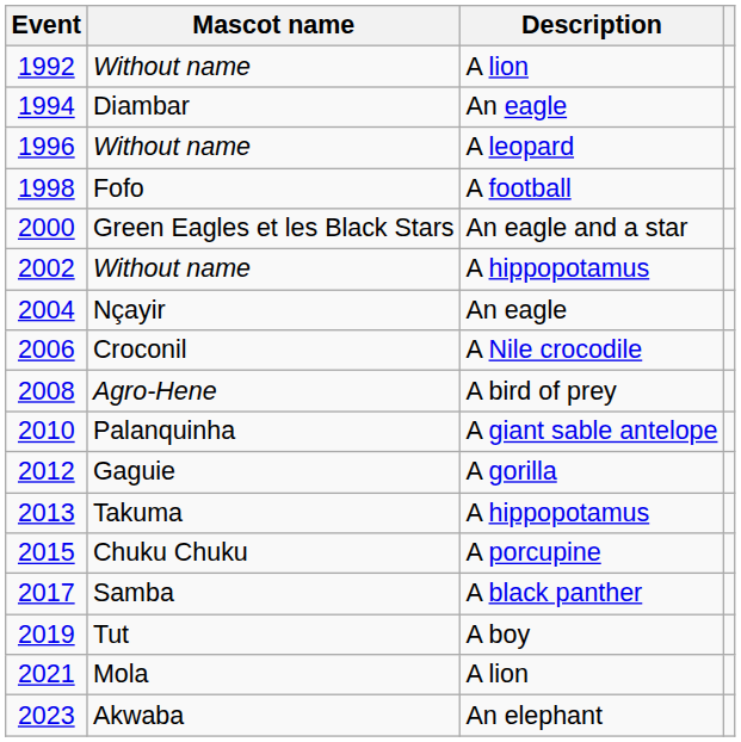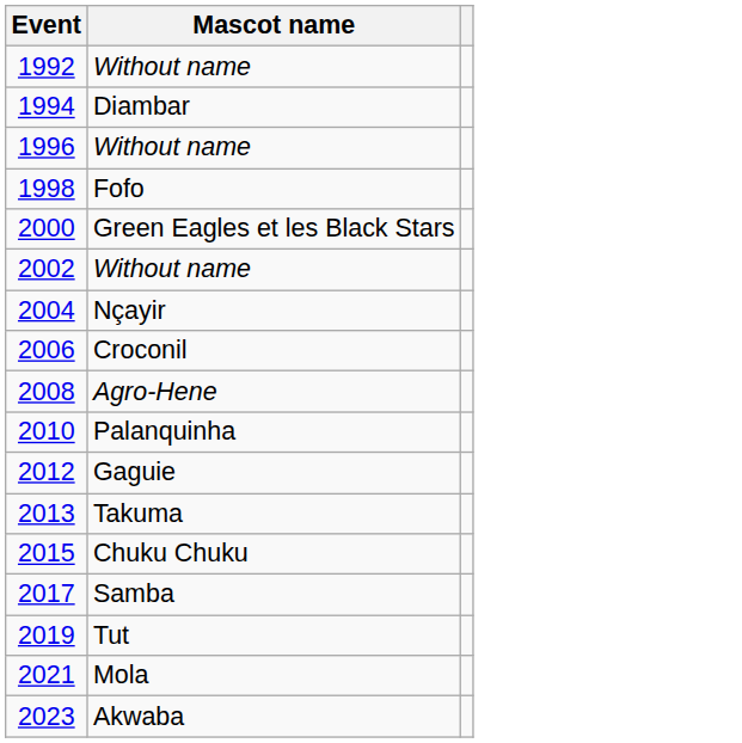 <table class="wikitable">
 <tr>
 <th>Event</th>
 <th>Mascot name</th>
-<th>Description</th>
 <th></th>
 </tr>
 <tr>
 <td align=center><a href='#'>1992</a></td>
 <td><em>Without name</em></td>
-<td>A <a href='#'>lion</a></td>
 <td></td>
 </tr>
 <tr>
 <td align=center><a href='#'>1994</a></td>
 <td>Diambar</td>
-<td>An <a href='#'>eagle</a></td>
 <td></td>
 </tr>
 <tr>
 <td align=center><a href='#'>1996</a></td>
 <td><em>Without name</em></td>
-<td>A <a href='#'>leopard</a></td>
 <td></td>
 </tr>
 <tr>
 <td align=center><a href='#'>1998</a></td>
 <td>Fofo</td>
-<td>A <a href='#'>football</a></td>
 <td></td>
 </tr>
 <tr>
 <td align=center><a href='#'>2000</a></td>
 <td>Green Eagles et les Black Stars</td>
-<td>An eagle and a star</td>
 <td></td>
 </tr>
 <tr>
 <td align=center><a href='#'>2002</a></td>
 <td><em>Without name</em></td>
-<td>A <a href='#'>hippopotamus</a></td>
 <td></td>
 </tr>
 <tr>
 <td align=center><a href='#'>2004</a></td>
 <td>Nçayir</td>
-<td>An eagle</td>
 <td></td>
 </tr>
 <tr>
 <td align=center><a href='#'>2006</a></td>
 <td>Croconil</td>
-<td>A <a href='#'>Nile crocodile</a></td>
 <td></td>
 </tr>
 <tr>
 <td align=center><a href='#'>2008</a></td>
 <td><em>Agro-Hene</em></td>
-<td>A bird of prey</td>
 <td></td>
 </tr>
 <tr>
 <td align=center><a href='#'>2010</a></td>
 <td>Palanquinha</td>
-<td>A <a href='#'>giant sable antelope</a></td>
 <td></td>
 </tr>
 <tr>
 <td align=center><a href='#'>2012</a></td>
 <td>Gaguie</td>
-<td>A <a href='#'>gorilla</a></td>
 <td></td>
 </tr>
 <tr>
 <td align=center><a href='#'>2013</a></td>
 <td>Takuma</td>
-<td>A <a href='#'>hippopotamus</a></td>
 <td></td>
 </tr>
 <tr>
 <td align=center><a href='#'>2015</a></td>
 <td>Chuku Chuku</td>
-<td>A <a href='#'>porcupine</a></td>
 <td></td>
 </tr>
 <tr>
 <td align=center><a href='#'>2017</a></td>
 <td>Samba</td>
-<td>A <a href='#'>black panther</a></td>
 <td></td>
 </tr>
 <tr>
 <td align=center><a href='#'>2019</a></td>
 <td>Tut</td>
-<td>A boy</td>
 <td></td>
 </tr>
 <tr>
 <td align=center><a href='#'>2021</a></td>
 <td>Mola</td>
-<td>A lion</td>
 <td></td>
 </tr>
 <tr>
 <td align=center><a href='#'>2023</a></td>
 <td>Akwaba</td>
-<td>An elephant</td>
 <td></td>
 </tr>
 </table>
